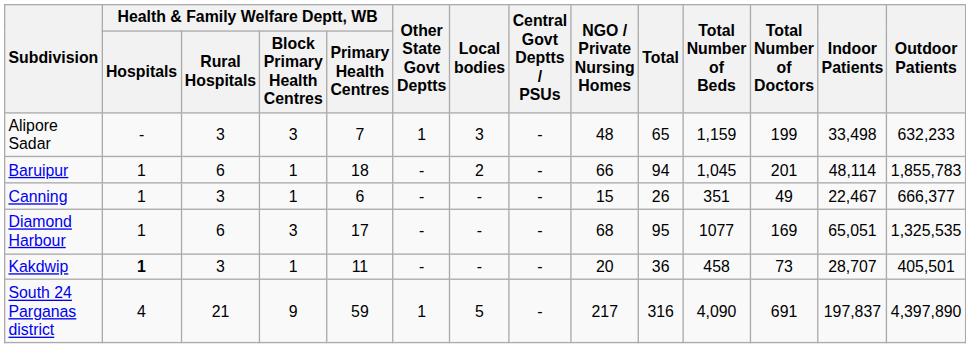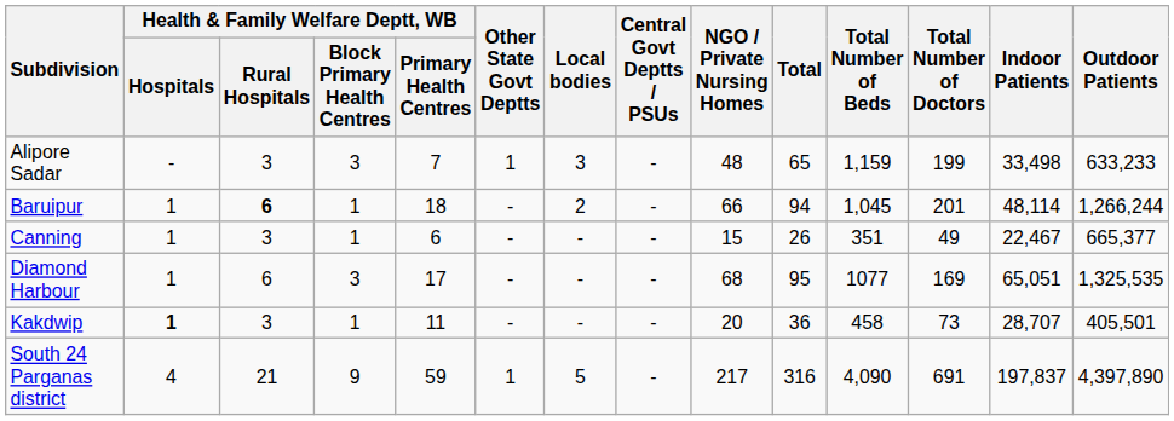 <table class="wikitable" style="text-align:center;font-size: 9pt">
 <tr>
 <th style="width:110px;" rowspan="2">Subdivision</th>
 <th style="width:160px;" colspan="4">Health & Family Welfare Deptt, WB</th>
 <th widthspan="110" rowspan="2">Other<br>State<br>Govt<br>Deptts</th>
 <th widthspan="110" rowspan="2">Local<br>bodies</th>
 <th widthspan="110" rowspan="2">Central<br>Govt<br>Deptts /<br>PSUs</th>
 <th widthspan="110" rowspan="2">NGO /<br>Private<br>Nursing<br>Homes</th>
 <th widthspan="110" rowspan="2">Total</th>
 <th widthspan="110" rowspan="2">Total<br>Number<br>of<br>Beds</th>
 <th widthspan="110" rowspan="2">Total<br>Number<br>of<br>Doctors</th>
 <th widthspan="130" rowspan="2">Indoor<br>Patients</th>
 <th widthspan="130" rowspan="2">Outdoor<br>Patients</th>
 </tr>
 <tr>
 <th width="40">Hospitals<br></th>
 <th width="40">Rural<br>Hospitals<br></th>
 <th width="40">Block<br>Primary<br>Health<br>Centres<br></th>
 <th width="40">Primary<br>Health<br>Centres<br></th>
 </tr>
 <tr>
 <td align=left>Alipore Sadar</td>
 <td style="text-align:center;">-</td>
 <td style="text-align:center;">3</td>
 <td style="text-align:center;">3</td>
 <td style="text-align:center;">7</td>
 <td style="text-align:center;">1</td>
 <td style="text-align:center;">3</td>
 <td style="text-align:center;">-</td>
 <td style="text-align:center;">48</td>
 <td style="text-align:center;">65</td>
 <td style="text-align:center;">1,159</td>
 <td style="text-align:center;">199</td>
 <td style="text-align:center;">33,498</td>
-<td style="text-align:center;">632,233</td>
+<td style="text-align:center;">633,233</td>
 </tr>
 <tr>
 <td align=left><a href='#'>Baruipur</a></td>
 <td style="text-align:center;">1</td>
-<td style="text-align:center;">6</td>
+<td style="text-align:center;"><strong>6</strong></td>
 <td style="text-align:center;">1</td>
 <td style="text-align:center;">18</td>
 <td style="text-align:center;">-</td>
 <td style="text-align:center;">2</td>
 <td style="text-align:center;">-</td>
 <td style="text-align:center;">66</td>
 <td style="text-align:center;">94</td>
 <td style="text-align:center;">1,045</td>
 <td style="text-align:center;">201</td>
 <td style="text-align:center;">48,114</td>
-<td style="text-align:center;">1,855,783</td>
+<td style="text-align:center;">1,266,244</td>
 </tr>
 <tr>
 <td align=left><a href='#'>Canning</a></td>
 <td style="text-align:center;">1</td>
 <td style="text-align:center;">3</td>
 <td style="text-align:center;">1</td>
 <td style="text-align:center;">6</td>
 <td style="text-align:center;">-</td>
 <td style="text-align:center;">-</td>
 <td style="text-align:center;">-</td>
 <td style="text-align:center;">15</td>
 <td style="text-align:center;">26</td>
 <td style="text-align:center;">351</td>
 <td style="text-align:center;">49</td>
 <td style="text-align:center;">22,467</td>
-<td style="text-align:center;">666,377</td>
+<td style="text-align:center;">665,377</td>
 </tr>
 <tr>
 <td align=left><a href='#'>Diamond Harbour</a></td>
 <td style="text-align:center;">1</td>
 <td style="text-align:center;">6</td>
 <td style="text-align:center;">3</td>
 <td style="text-align:center;">17</td>
 <td style="text-align:center;">-</td>
 <td style="text-align:center;">-</td>
 <td style="text-align:center;">-</td>
 <td style="text-align:center;">68</td>
 <td style="text-align:center;">95</td>
 <td style="text-align:center;">1077</td>
 <td style="text-align:center;">169</td>
 <td style="text-align:center;">65,051</td>
 <td style="text-align:center;">1,325,535</td>
 </tr>
 <tr>
 <td align=left><a href='#'>Kakdwip</a></td>
 <td style="text-align:center;"><strong>1</strong></td>
 <td style="text-align:center;">3</td>
 <td style="text-align:center;">1</td>
 <td style="text-align:center;">11</td>
 <td style="text-align:center;">-</td>
 <td style="text-align:center;">-</td>
 <td style="text-align:center;">-</td>
 <td style="text-align:center;">20</td>
 <td style="text-align:center;">36</td>
 <td style="text-align:center;">458</td>
 <td style="text-align:center;">73</td>
 <td style="text-align:center;">28,707</td>
 <td style="text-align:center;">405,501</td>
 </tr>
 <tr>
 <td align=left><a href='#'>South 24 Parganas district</a></td>
 <td style="text-align:center;">4</td>
 <td style="text-align:center;">21</td>
 <td style="text-align:center;">9</td>
 <td style="text-align:center;">59</td>
 <td style="text-align:center;">1</td>
 <td style="text-align:center;">5</td>
 <td style="text-align:center;">-</td>
 <td style="text-align:center;">217</td>
 <td style="text-align:center;">316</td>
 <td style="text-align:center;">4,090</td>
 <td style="text-align:center;">691</td>
 <td style="text-align:center;">197,837</td>
 <td style="text-align:center;">4,397,890</td>
 </tr>
 </table>
